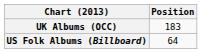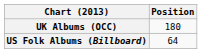 <table class="wikitable sortable plainrowheaders" style="text-align:center">
 <tr>
 <th scope="col">Chart (2013)</th>
 <th scope="col">Position</th>
 </tr>
 <tr>
 <th scope="row">UK Albums (OCC)</th>
-<td>183</td>
+<td>180</td>
 </tr>
 <tr>
 <th scope="row">US Folk Albums (<em>Billboard</em>)</th>
 <td>64</td>
 </tr>
 </table>
